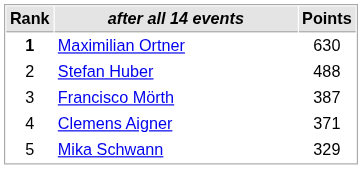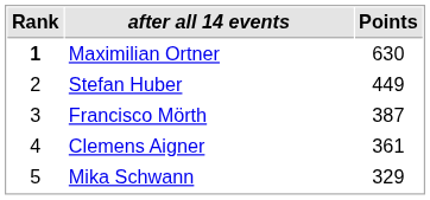 <table cellspacing="1" cellpadding="3" style="border:1px solid #AAAAAA;font-size:86%">
 <tr bgcolor="#E4E4E4">
 <th style="border-bottom:1px solid #AAAAAA" width=10>Rank</th>
 <th style="border-bottom:1px solid #AAAAAA" width=200><em>after all 14 events</em></th>
 <th style="border-bottom:1px solid #AAAAAA" width=20>Points</th>
 </tr>
 <tr>
 <td align=center><strong>1</strong></td>
 <td> <a href='#'>Maximilian Ortner</a></td>
 <td align=center>630</td>
 </tr>
 <tr>
 <td align=center>2</td>
 <td> <a href='#'>Stefan Huber</a></td>
-<td align=center>488</td>
+<td align=center>449</td>
 </tr>
 <tr>
 <td align=center>3</td>
 <td> <a href='#'>Francisco Mörth</a></td>
 <td align=center>387</td>
 </tr>
 <tr>
 <td align=center>4</td>
 <td> <a href='#'>Clemens Aigner</a></td>
-<td align=center>371</td>
+<td align=center>361</td>
 </tr>
 <tr>
 <td align=center>5</td>
 <td> <a href='#'>Mika Schwann</a></td>
 <td align=center>329</td>
 </tr>
 </table>
